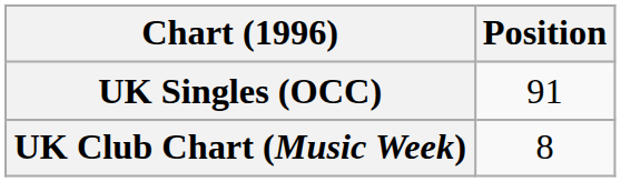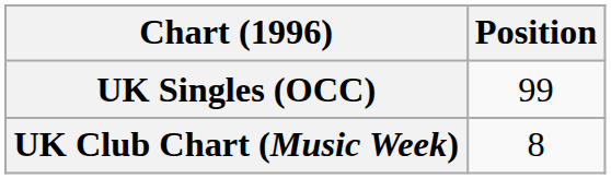 <table class="wikitable plainrowheaders" style="text-align:center">
 <tr>
 <th>Chart (1996)</th>
 <th>Position</th>
 </tr>
 <tr>
 <th scope="row">UK Singles (OCC)</th>
-<td>91</td>
+<td>99</td>
 </tr>
 <tr>
 <th scope="row">UK Club Chart (<em>Music Week</em>)</th>
 <td>8</td>
 </tr>
 </table>
